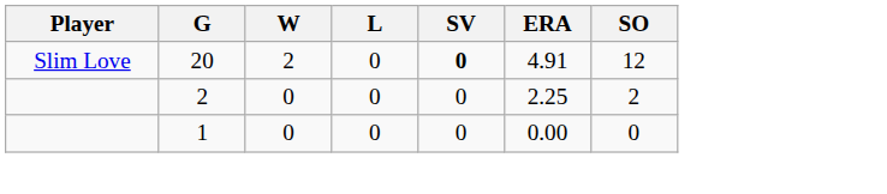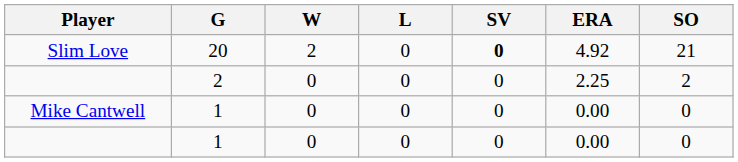 <table class="wikitable sortable">
 <tr>
 <th bgcolor="#DDDDFF" width="16%">Player</th>
 <th bgcolor="#DDDDFF" width="9%">G</th>
 <th bgcolor="#DDDDFF" width="9%">W</th>
 <th bgcolor="#DDDDFF" width="9%">L</th>
 <th bgcolor="#DDDDFF" width="9%">SV</th>
 <th bgcolor="#DDDDFF" width="9%">ERA</th>
 <th bgcolor="#DDDDFF" width="9%">SO</th>
 </tr>
 <tr align="center">
 <td><a href='#'>Slim Love</a></td>
 <td>20</td>
 <td>2</td>
 <td>0</td>
 <td><strong>0</strong></td>
-<td>4.91</td>
-<td>12</td>
+<td>4.92</td>
+<td>21</td>
 </tr>
 <tr align="center">
 <td></td>
 <td>2</td>
 <td>0</td>
 <td>0</td>
 <td>0</td>
 <td>2.25</td>
 <td>2</td>
 </tr>
 <tr align="center">
+<td><a href='#'>Mike Cantwell</a></td>
+<td>1</td>
+<td>0</td>
+<td>0</td>
+<td>0</td>
+<td>0.00</td>
+<td>0</td>
+</tr>
+<tr align="center">
 <td></td>
 <td>1</td>
 <td>0</td>
 <td>0</td>
 <td>0</td>
 <td>0.00</td>
 <td>0</td>
 </tr>
 </table>
